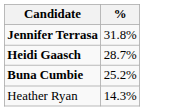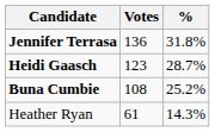 <table class="wikitable">
 <tr>
 <th>Candidate</th>
+<th>Votes</th>
 <th>%</th>
 </tr>
 <tr>
 <td><strong>Jennifer Terrasa</strong></td>
+<td>136</td>
 <td>31.8%</td>
 </tr>
 <tr>
 <td><strong>Heidi Gaasch</strong></td>
+<td>123</td>
 <td>28.7%</td>
 </tr>
 <tr>
 <td><strong>Buna Cumbie</strong></td>
+<td>108</td>
 <td>25.2%</td>
 </tr>
 <tr>
 <td>Heather Ryan</td>
+<td>61</td>
 <td>14.3%</td>
 </tr>
 </table>
